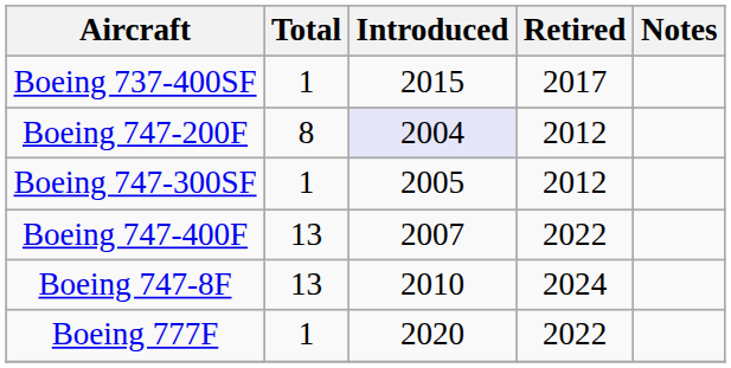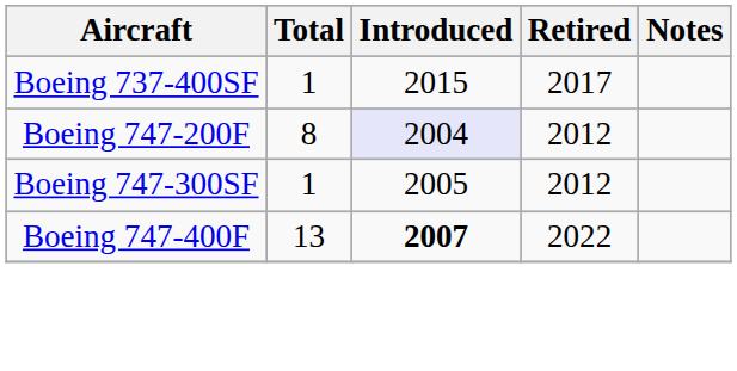 <table class="wikitable" style="text-align:center; margin:0.5em auto;">
 <tr>
 <th>Aircraft</th>
 <th>Total</th>
 <th>Introduced</th>
 <th>Retired</th>
 <th>Notes</th>
 </tr>
 <tr>
 <td><a href='#'>Boeing 737-400SF</a></td>
 <td>1</td>
 <td>2015</td>
 <td>2017</td>
 <td></td>
 </tr>
 <tr>
 <td><a href='#'>Boeing 747-200F</a></td>
 <td>8</td>
 <td style="background: lavender;">2004</td>
 <td>2012</td>
 <td></td>
 </tr>
 <tr>
 <td><a href='#'>Boeing 747-300SF</a></td>
 <td>1</td>
 <td>2005</td>
 <td>2012</td>
 <td></td>
 </tr>
 <tr>
 <td><a href='#'>Boeing 747-400F</a></td>
 <td>13</td>
-<td>2007</td>
-<td>2022</td>
-<td></td>
-</tr>
-<tr>
-<td><a href='#'>Boeing 747-8F</a></td>
-<td>13</td>
-<td>2010</td>
-<td>2024</td>
-<td></td>
-</tr>
-<tr>
-<td><a href='#'>Boeing 777F</a></td>
-<td>1</td>
-<td>2020</td>
+<td><strong>2007</strong></td>
 <td>2022</td>
 <td></td>
 </tr>
 <tr>
 </tr>
 </table>
